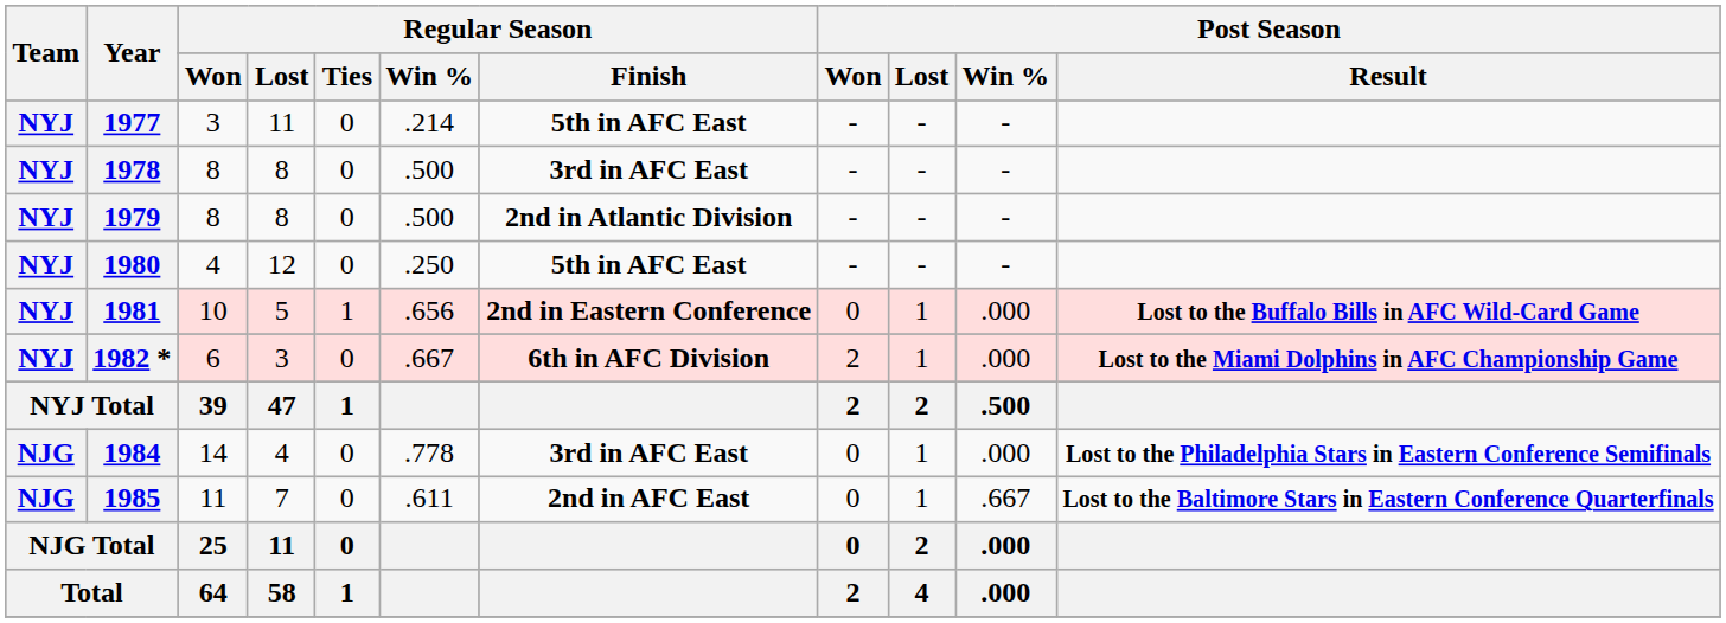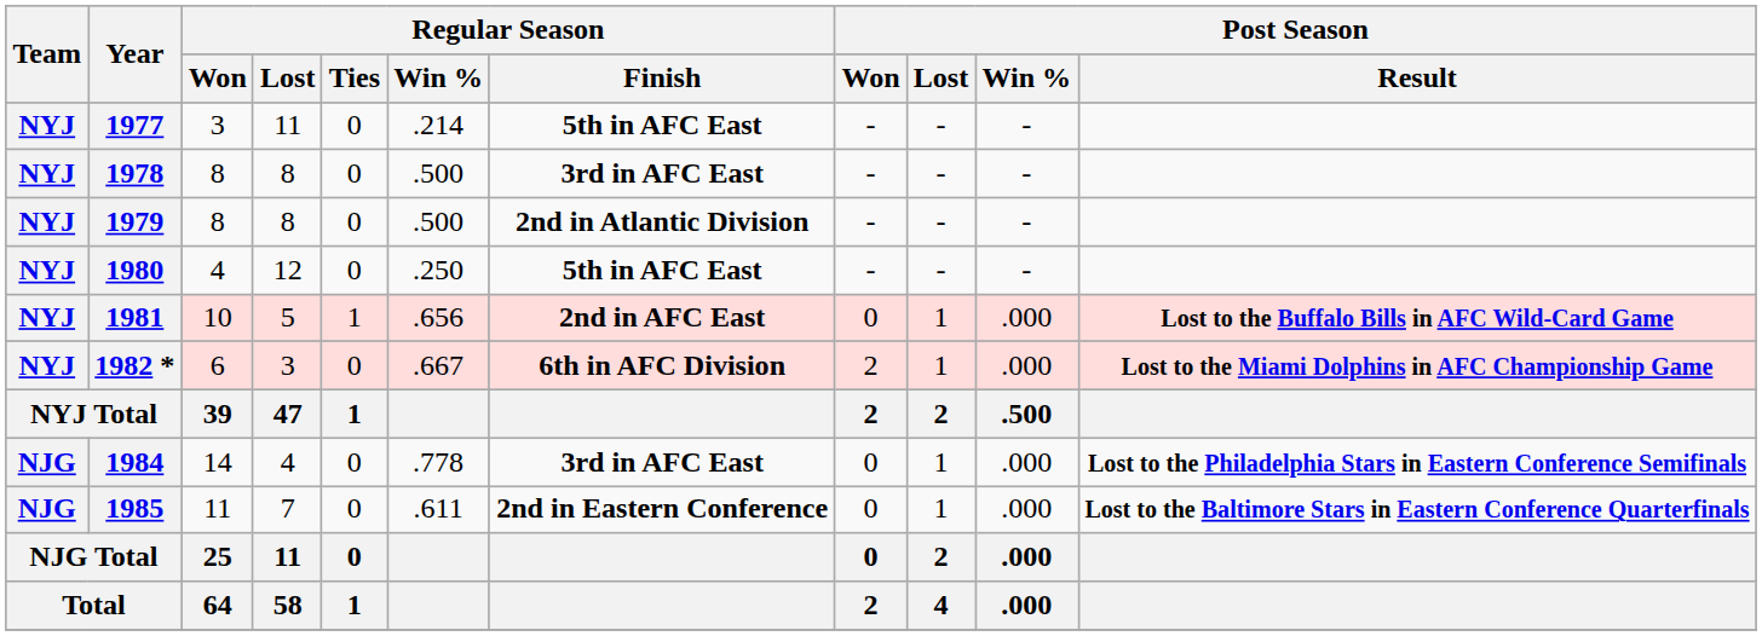 <table class="wikitable" style="font-size: 90%; text-align:center;">
 <tr>
 <th rowspan="2">Team</th>
 <th rowspan="2">Year</th>
 <th colspan="5">Regular Season</th>
 <th colspan="4">Post Season</th>
 </tr>
 <tr>
 <th>Won</th>
 <th>Lost</th>
 <th>Ties</th>
 <th>Win %</th>
 <th>Finish</th>
 <th>Won</th>
 <th>Lost</th>
 <th>Win %</th>
 <th>Result</th>
 </tr>
 <tr>
 <th><a href='#'>NYJ</a></th>
 <th><a href='#'>1977</a></th>
 <td>3</td>
 <td>11</td>
 <td>0</td>
 <td>.214</td>
 <td><strong>5th in AFC East</strong></td>
 <td>-</td>
 <td>-</td>
 <td>-</td>
 <td></td>
 </tr>
 <tr>
 <th><a href='#'>NYJ</a></th>
 <th><a href='#'>1978</a></th>
 <td>8</td>
 <td>8</td>
 <td>0</td>
 <td>.500</td>
 <td><strong>3rd in AFC East</strong></td>
 <td>-</td>
 <td>-</td>
 <td>-</td>
 <td></td>
 </tr>
 <tr>
 <th><a href='#'>NYJ</a></th>
 <th><a href='#'>1979</a></th>
 <td>8</td>
 <td>8</td>
 <td>0</td>
 <td>.500</td>
 <td><strong>2nd in Atlantic Division</strong></td>
 <td>-</td>
 <td>-</td>
 <td>-</td>
 <td></td>
 </tr>
 <tr>
 <th><a href='#'>NYJ</a></th>
 <th><a href='#'>1980</a></th>
 <td>4</td>
 <td>12</td>
 <td>0</td>
 <td>.250</td>
 <td><strong>5th in AFC East</strong></td>
 <td>-</td>
 <td>-</td>
 <td>-</td>
 <td></td>
 </tr>
 <tr style="background:#fdd;">
 <th><a href='#'>NYJ</a></th>
 <th><a href='#'>1981</a></th>
 <td>10</td>
 <td>5</td>
 <td>1</td>
 <td>.656</td>
-<td><strong>2nd in Eastern Conference</strong></td>
+<td><strong>2nd in AFC East</strong></td>
 <td>0</td>
 <td>1</td>
 <td>.000</td>
 <td><small><strong>Lost to the <a href='#'>Buffalo Bills</a> in <a href='#'>AFC Wild-Card Game</a></strong></small></td>
 </tr>
 <tr style="background:#fdd;">
 <th><a href='#'>NYJ</a></th>
 <th><a href='#'>1982</a> *</th>
 <td>6</td>
 <td>3</td>
 <td>0</td>
 <td>.667</td>
 <td><strong>6th in AFC Division</strong></td>
 <td>2</td>
 <td>1</td>
 <td>.000</td>
 <td><small><strong>Lost to the <a href='#'>Miami Dolphins</a> in <a href='#'>AFC Championship Game</a></strong></small></td>
 </tr>
 <tr>
 <th colspan="2">NYJ Total</th>
 <th>39</th>
 <th>47</th>
 <th>1</th>
 <th></th>
 <th></th>
 <th>2</th>
 <th>2</th>
 <th>.500</th>
 <th></th>
 </tr>
 <tr>
 <th><a href='#'>NJG</a></th>
 <th><a href='#'>1984</a></th>
 <td>14</td>
 <td>4</td>
 <td>0</td>
 <td>.778</td>
 <td><strong>3rd in AFC East</strong></td>
 <td>0</td>
 <td>1</td>
 <td>.000</td>
 <td><small><strong>Lost to the <a href='#'>Philadelphia Stars</a> in <a href='#'>Eastern Conference Semifinals</a></strong></small></td>
 </tr>
 <tr>
 <th><a href='#'>NJG</a></th>
 <th><a href='#'>1985</a></th>
 <td>11</td>
 <td>7</td>
 <td>0</td>
 <td>.611</td>
-<td><strong>2nd in AFC East</strong></td>
+<td><strong>2nd in Eastern Conference</strong></td>
 <td>0</td>
 <td>1</td>
-<td>.667</td>
+<td>.000</td>
 <td><small><strong>Lost to the <a href='#'>Baltimore Stars</a> in <a href='#'>Eastern Conference Quarterfinals</a></strong></small></td>
 </tr>
 <tr>
 <th colspan="2">NJG Total</th>
 <th>25</th>
 <th>11</th>
 <th>0</th>
 <th></th>
 <th></th>
 <th>0</th>
 <th>2</th>
 <th>.000</th>
 <th></th>
 </tr>
 <tr>
 <th colspan="2">Total</th>
 <th>64</th>
 <th>58</th>
 <th>1</th>
 <th></th>
 <th></th>
 <th>2</th>
 <th>4</th>
 <th>.000</th>
 <th></th>
 </tr>
 <tr>
 </tr>
 </table>
